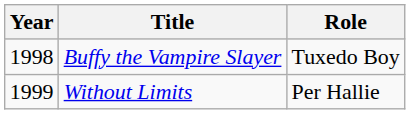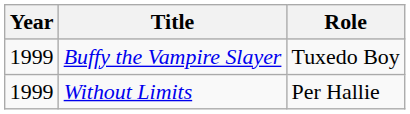 <table class="wikitable">
 <tr>
 <th>Year</th>
 <th>Title</th>
 <th>Role</th>
 </tr>
 <tr>
-<td>1998</td>
+<td>1999</td>
 <td><em><a href='#'>Buffy the Vampire Slayer</a></em></td>
 <td>Tuxedo Boy</td>
 </tr>
 <tr>
 <td>1999</td>
 <td><em><a href='#'>Without Limits</a></em></td>
 <td>Per Hallie</td>
 </tr>
 </table>
